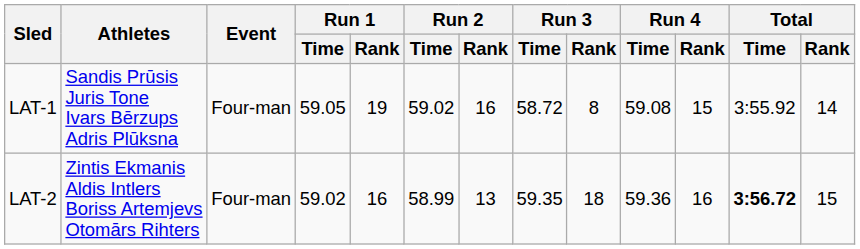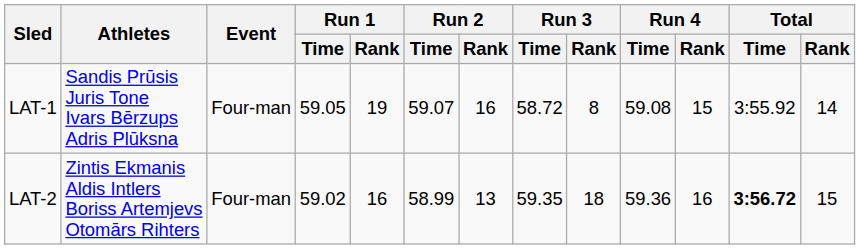 <table class="wikitable"  border="1" style="font-size:90%">
 <tr>
 <th rowspan="2">Sled</th>
 <th rowspan="2">Athletes</th>
 <th rowspan="2">Event</th>
 <th colspan="2">Run 1</th>
 <th colspan="2">Run 2</th>
 <th colspan="2">Run 3</th>
 <th colspan="2">Run 4</th>
 <th colspan="2">Total</th>
 </tr>
 <tr>
 <th>Time</th>
 <th>Rank</th>
 <th>Time</th>
 <th>Rank</th>
 <th>Time</th>
 <th>Rank</th>
 <th>Time</th>
 <th>Rank</th>
 <th>Time</th>
 <th>Rank</th>
 </tr>
 <tr>
 <td align="center">LAT-1</td>
 <td><a href='#'>Sandis Prūsis</a><br><a href='#'>Juris Tone</a><br><a href='#'>Ivars Bērzups</a><br><a href='#'>Adris Plūksna</a></td>
 <td>Four-man</td>
 <td align="center">59.05</td>
 <td align="center">19</td>
-<td align="center">59.02</td>
+<td align="center">59.07</td>
 <td align="center">16</td>
 <td align="center">58.72</td>
 <td align="center">8</td>
 <td align="center">59.08</td>
 <td align="center">15</td>
 <td align="center">3:55.92</td>
 <td align="center">14</td>
 </tr>
 <tr>
 <td align="center">LAT-2</td>
 <td><a href='#'>Zintis Ekmanis</a><br><a href='#'>Aldis Intlers</a><br><a href='#'>Boriss Artemjevs</a><br><a href='#'>Otomārs Rihters</a></td>
 <td>Four-man</td>
 <td align="center">59.02</td>
 <td align="center">16</td>
 <td align="center">58.99</td>
 <td align="center">13</td>
 <td align="center">59.35</td>
 <td align="center">18</td>
 <td align="center">59.36</td>
 <td align="center">16</td>
 <td align="center"><strong>3:56.72</strong></td>
 <td align="center">15</td>
 </tr>
 </table>
